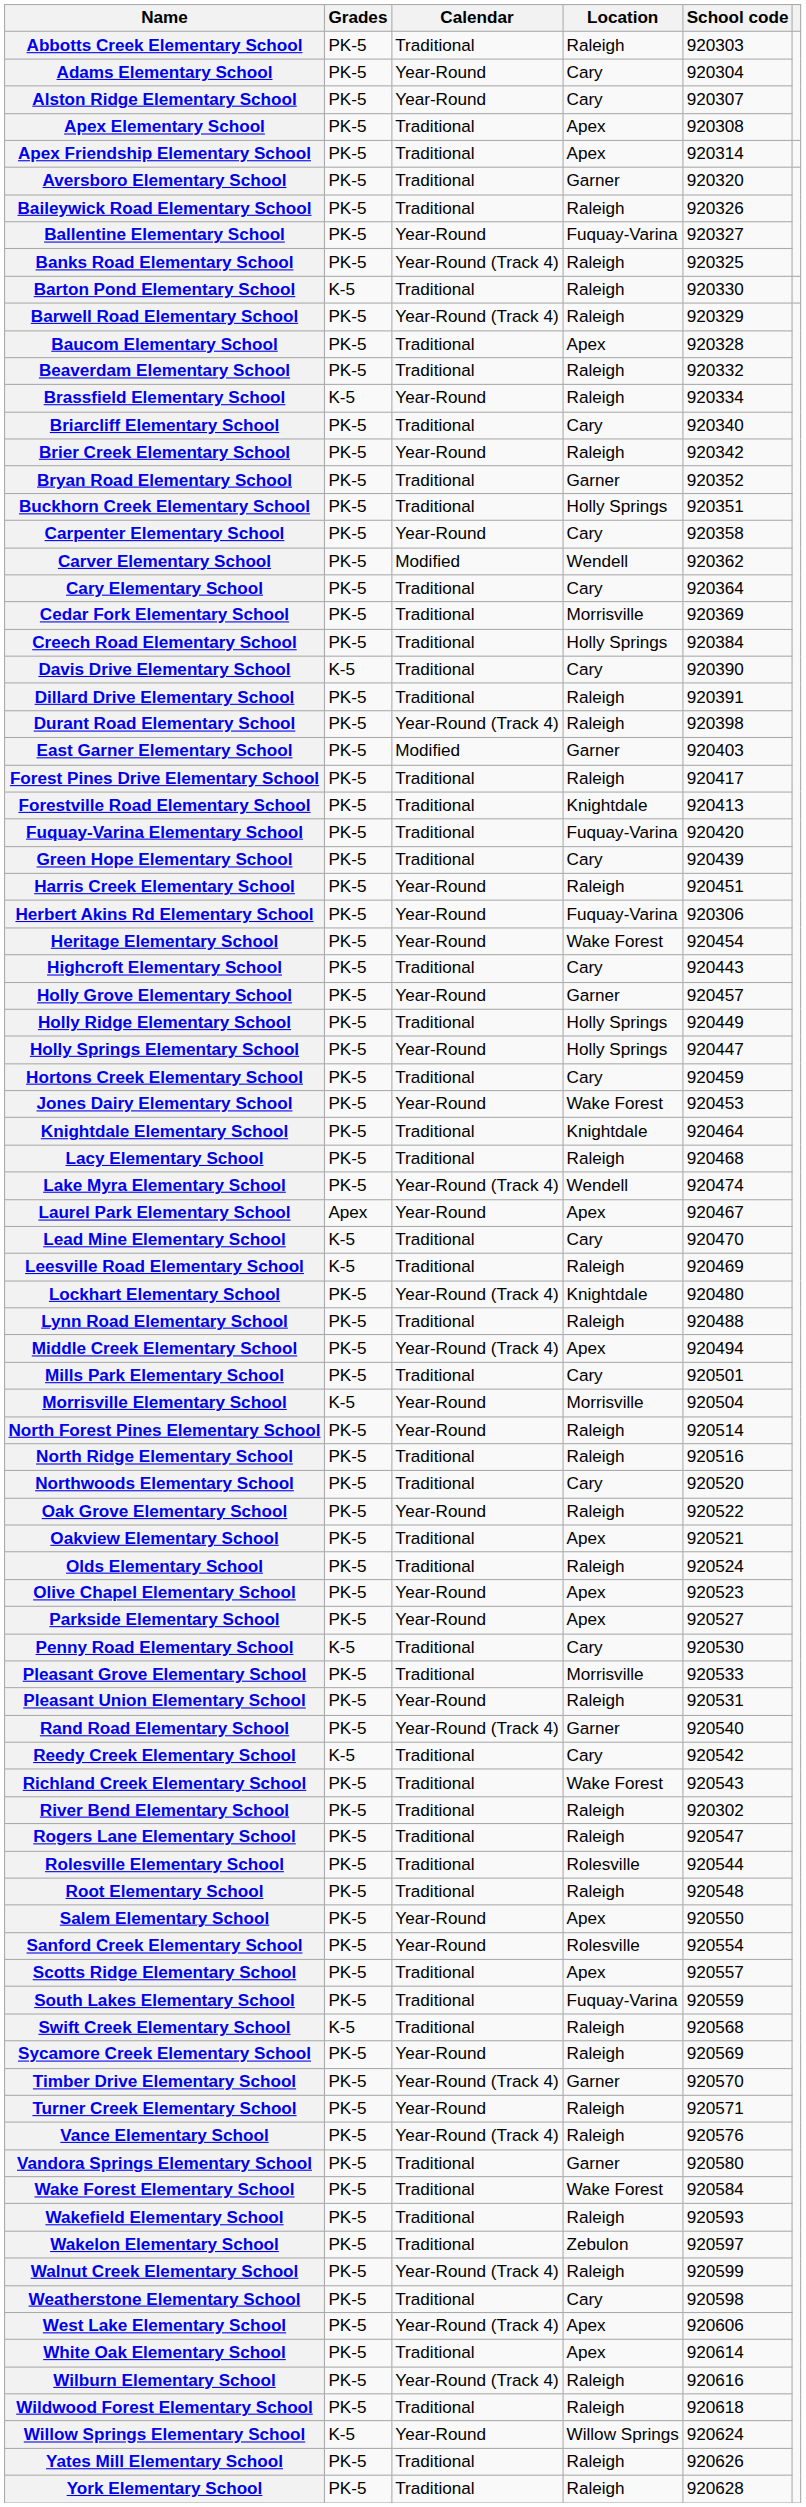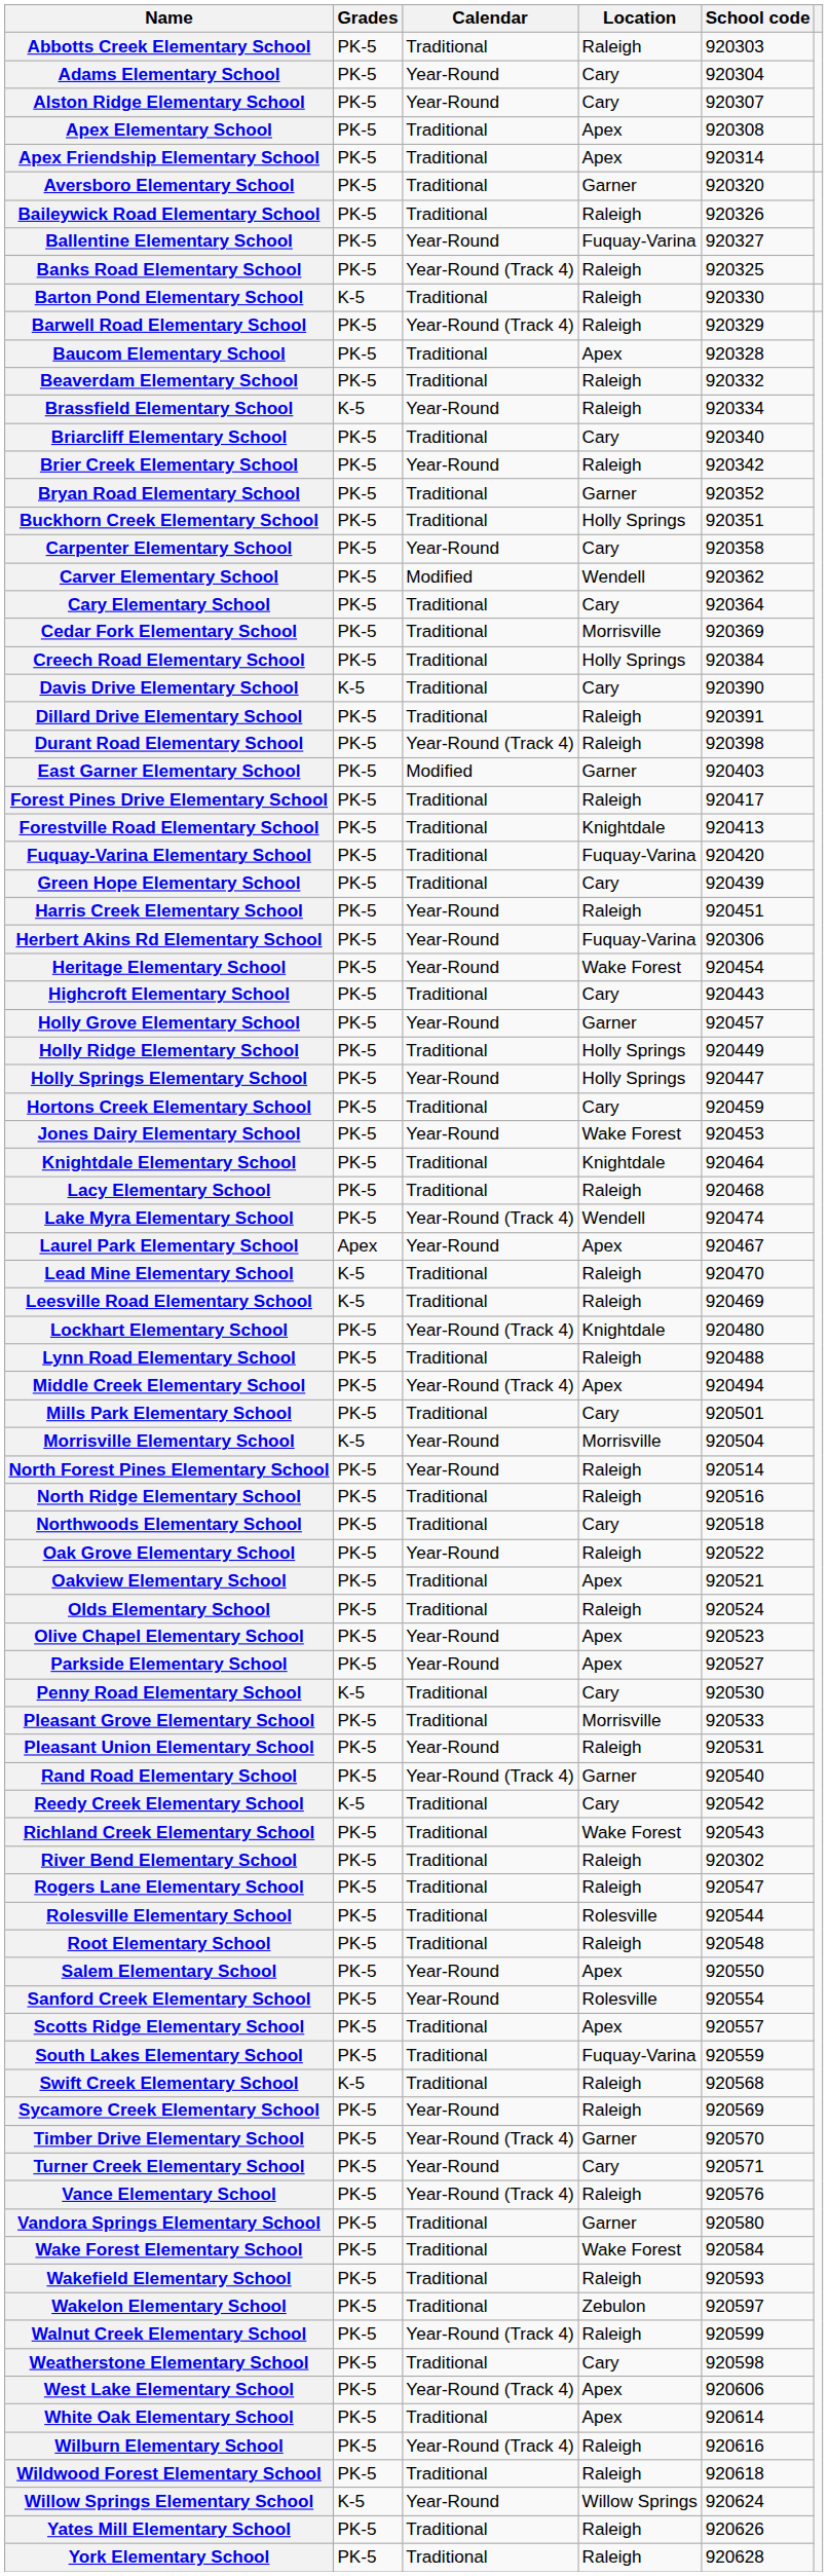 <table class="wikitable sortable">
 <tr>
 <th scope="col">Name</th>
 <th scope="col">Grades</th>
 <th scope="col">Calendar</th>
 <th scope="col">Location</th>
 <th scope="col" class="unsortable">School code</th>
 <th scope="col" class="unsortable"></th>
 </tr>
 <tr>
 <th scope="row"><a href='#'>Abbotts Creek Elementary School</a></th>
 <td>PK-5</td>
 <td>Traditional</td>
 <td>Raleigh</td>
 <td>920303</td>
 </tr>
 <tr>
 <th scope="row"><a href='#'>Adams Elementary School</a></th>
 <td>PK-5</td>
 <td>Year-Round</td>
 <td>Cary</td>
 <td>920304</td>
 </tr>
 <tr>
 <th scope="row"><a href='#'>Alston Ridge Elementary School</a></th>
 <td>PK-5</td>
 <td>Year-Round</td>
 <td>Cary</td>
 <td>920307</td>
 </tr>
 <tr>
 <th scope="row"><a href='#'>Apex Elementary School</a></th>
 <td>PK-5</td>
 <td>Traditional</td>
 <td>Apex</td>
 <td>920308</td>
 </tr>
 <tr>
 <th scope="row"><a href='#'>Apex Friendship Elementary School</a></th>
 <td>PK-5</td>
 <td>Traditional</td>
 <td>Apex</td>
 <td>920314</td>
 <td></td>
 </tr>
 <tr>
 <th scope="row"><a href='#'>Aversboro Elementary School</a></th>
 <td>PK-5</td>
 <td>Traditional</td>
 <td>Garner</td>
 <td>920320</td>
 </tr>
 <tr>
 <th scope="row"><a href='#'>Baileywick Road Elementary School</a></th>
 <td>PK-5</td>
 <td>Traditional</td>
 <td>Raleigh</td>
 <td>920326</td>
 </tr>
 <tr>
 <th scope="row"><a href='#'>Ballentine Elementary School</a></th>
 <td>PK-5</td>
 <td>Year-Round</td>
 <td>Fuquay-Varina</td>
 <td>920327</td>
 </tr>
 <tr>
 <th scope="row"><a href='#'>Banks Road Elementary School</a></th>
 <td>PK-5</td>
 <td>Year-Round (Track 4)</td>
 <td>Raleigh</td>
 <td>920325</td>
 </tr>
 <tr>
 <th scope="row"><a href='#'>Barton Pond Elementary School</a></th>
 <td>K-5</td>
 <td>Traditional</td>
 <td>Raleigh</td>
 <td>920330</td>
 <td></td>
 </tr>
 <tr>
 <th scope="row"><a href='#'>Barwell Road Elementary School</a></th>
 <td>PK-5</td>
 <td>Year-Round (Track 4)</td>
 <td>Raleigh</td>
 <td>920329</td>
 </tr>
 <tr>
 <th scope="row"><a href='#'>Baucom Elementary School</a></th>
 <td>PK-5</td>
 <td>Traditional</td>
 <td>Apex</td>
 <td>920328</td>
 </tr>
 <tr>
 <th scope="row"><a href='#'>Beaverdam Elementary School</a></th>
 <td>PK-5</td>
 <td>Traditional</td>
 <td>Raleigh</td>
 <td>920332</td>
 </tr>
 <tr>
 <th scope="row"><a href='#'>Brassfield Elementary School</a></th>
 <td>K-5</td>
 <td>Year-Round</td>
 <td>Raleigh</td>
 <td>920334</td>
 </tr>
 <tr>
 <th scope="row"><a href='#'>Briarcliff Elementary School</a></th>
 <td>PK-5</td>
 <td>Traditional</td>
 <td>Cary</td>
 <td>920340</td>
 </tr>
 <tr>
 <th scope="row"><a href='#'>Brier Creek Elementary School</a></th>
 <td>PK-5</td>
 <td>Year-Round</td>
 <td>Raleigh</td>
 <td>920342</td>
 </tr>
 <tr>
 <th scope="row"><a href='#'>Bryan Road Elementary School</a></th>
 <td>PK-5</td>
 <td>Traditional</td>
 <td>Garner</td>
 <td>920352</td>
 </tr>
 <tr>
 <th scope="row"><a href='#'>Buckhorn Creek Elementary School</a></th>
 <td>PK-5</td>
 <td>Traditional</td>
 <td>Holly Springs</td>
 <td>920351</td>
 </tr>
 <tr>
 <th scope="row"><a href='#'>Carpenter Elementary School</a></th>
 <td>PK-5</td>
 <td>Year-Round</td>
 <td>Cary</td>
 <td>920358</td>
 </tr>
 <tr>
 <th scope="row"><a href='#'>Carver Elementary School</a></th>
 <td>PK-5</td>
 <td>Modified</td>
 <td>Wendell</td>
 <td>920362</td>
 </tr>
 <tr>
 <th scope="row"><a href='#'>Cary Elementary School</a></th>
 <td>PK-5</td>
 <td>Traditional</td>
 <td>Cary</td>
 <td>920364</td>
 </tr>
 <tr>
 <th scope="row"><a href='#'>Cedar Fork Elementary School</a></th>
 <td>PK-5</td>
 <td>Traditional</td>
 <td>Morrisville</td>
 <td>920369</td>
 </tr>
 <tr>
 <th scope="row"><a href='#'>Creech Road Elementary School</a></th>
 <td>PK-5</td>
 <td>Traditional</td>
 <td>Holly Springs</td>
 <td>920384</td>
 </tr>
 <tr>
 <th scope="row"><a href='#'>Davis Drive Elementary School</a></th>
 <td>K-5</td>
 <td>Traditional</td>
 <td>Cary</td>
 <td>920390</td>
 </tr>
 <tr>
 <th scope="row"><a href='#'>Dillard Drive Elementary School</a></th>
 <td>PK-5</td>
 <td>Traditional</td>
 <td>Raleigh</td>
 <td>920391</td>
 </tr>
 <tr>
 <th scope="row"><a href='#'>Durant Road Elementary School</a></th>
 <td>PK-5</td>
 <td>Year-Round (Track 4)</td>
 <td>Raleigh</td>
 <td>920398</td>
 </tr>
 <tr>
 <th scope="row"><a href='#'>East Garner Elementary School</a></th>
 <td>PK-5</td>
 <td>Modified</td>
 <td>Garner</td>
 <td>920403</td>
 </tr>
 <tr>
 <th scope="row"><a href='#'>Forest Pines Drive Elementary School</a></th>
 <td>PK-5</td>
 <td>Traditional</td>
 <td>Raleigh</td>
 <td>920417</td>
 </tr>
 <tr>
 <th scope="row"><a href='#'>Forestville Road Elementary School</a></th>
 <td>PK-5</td>
 <td>Traditional</td>
 <td>Knightdale</td>
 <td>920413</td>
 </tr>
 <tr>
 <th scope="row"><a href='#'>Fuquay-Varina Elementary School</a></th>
 <td>PK-5</td>
 <td>Traditional</td>
 <td>Fuquay-Varina</td>
 <td>920420</td>
 </tr>
 <tr>
 <th scope="row"><a href='#'>Green Hope Elementary School</a></th>
 <td>PK-5</td>
 <td>Traditional</td>
 <td>Cary</td>
 <td>920439</td>
 </tr>
 <tr>
 <th scope="row"><a href='#'>Harris Creek Elementary School</a></th>
 <td>PK-5</td>
 <td>Year-Round</td>
 <td>Raleigh</td>
 <td>920451</td>
 </tr>
 <tr>
 <th scope="row"><a href='#'>Herbert Akins Rd Elementary School</a></th>
 <td>PK-5</td>
 <td>Year-Round</td>
 <td>Fuquay-Varina</td>
 <td>920306</td>
 </tr>
 <tr>
 <th scope="row"><a href='#'>Heritage Elementary School</a></th>
 <td>PK-5</td>
 <td>Year-Round</td>
 <td>Wake Forest</td>
 <td>920454</td>
 </tr>
 <tr>
 <th scope="row"><a href='#'>Highcroft Elementary School</a></th>
 <td>PK-5</td>
 <td>Traditional</td>
 <td>Cary</td>
 <td>920443</td>
 </tr>
 <tr>
 <th scope="row"><a href='#'>Holly Grove Elementary School</a></th>
 <td>PK-5</td>
 <td>Year-Round</td>
 <td>Garner</td>
 <td>920457</td>
 </tr>
 <tr>
 <th scope="row"><a href='#'>Holly Ridge Elementary School</a></th>
 <td>PK-5</td>
 <td>Traditional</td>
 <td>Holly Springs</td>
 <td>920449</td>
 </tr>
 <tr>
 <th scope="row"><a href='#'>Holly Springs Elementary School</a></th>
 <td>PK-5</td>
 <td>Year-Round</td>
 <td>Holly Springs</td>
 <td>920447</td>
 </tr>
 <tr>
 <th scope="row"><a href='#'>Hortons Creek Elementary School</a></th>
 <td>PK-5</td>
 <td>Traditional</td>
 <td>Cary</td>
 <td>920459</td>
 </tr>
 <tr>
 <th scope="row"><a href='#'>Jones Dairy Elementary School</a></th>
 <td>PK-5</td>
 <td>Year-Round</td>
 <td>Wake Forest</td>
 <td>920453</td>
 </tr>
 <tr>
 <th scope="row"><a href='#'>Knightdale Elementary School</a></th>
 <td>PK-5</td>
 <td>Traditional</td>
 <td>Knightdale</td>
 <td>920464</td>
 </tr>
 <tr>
 <th scope="row"><a href='#'>Lacy Elementary School</a></th>
 <td>PK-5</td>
 <td>Traditional</td>
 <td>Raleigh</td>
 <td>920468</td>
 </tr>
 <tr>
 <th scope="row"><a href='#'>Lake Myra Elementary School</a></th>
 <td>PK-5</td>
 <td>Year-Round (Track 4)</td>
 <td>Wendell</td>
 <td>920474</td>
 </tr>
 <tr>
 <th scope="row"><a href='#'>Laurel Park Elementary School</a></th>
 <td>Apex</td>
 <td>Year-Round</td>
 <td>Apex</td>
 <td>920467</td>
 </tr>
 <tr>
 <th scope="row"><a href='#'>Lead Mine Elementary School</a></th>
 <td>K-5</td>
 <td>Traditional</td>
-<td>Cary</td>
+<td>Raleigh</td>
 <td>920470</td>
 </tr>
 <tr>
 <th scope="row"><a href='#'>Leesville Road Elementary School</a></th>
 <td>K-5</td>
 <td>Traditional</td>
 <td>Raleigh</td>
 <td>920469</td>
 </tr>
 <tr>
 <th scope="row"><a href='#'>Lockhart Elementary School</a></th>
 <td>PK-5</td>
 <td>Year-Round (Track 4)</td>
 <td>Knightdale</td>
 <td>920480</td>
 </tr>
 <tr>
 <th scope="row"><a href='#'>Lynn Road Elementary School</a></th>
 <td>PK-5</td>
 <td>Traditional</td>
 <td>Raleigh</td>
 <td>920488</td>
 </tr>
 <tr>
 <th scope="row"><a href='#'>Middle Creek Elementary School</a></th>
 <td>PK-5</td>
 <td>Year-Round (Track 4)</td>
 <td>Apex</td>
 <td>920494</td>
 </tr>
 <tr>
 <th scope="row"><a href='#'>Mills Park Elementary School</a></th>
 <td>PK-5</td>
 <td>Traditional</td>
 <td>Cary</td>
 <td>920501</td>
 </tr>
 <tr>
 <th scope="row"><a href='#'>Morrisville Elementary School</a></th>
 <td>K-5</td>
 <td>Year-Round</td>
 <td>Morrisville</td>
 <td>920504</td>
 </tr>
 <tr>
 <th scope="row"><a href='#'>North Forest Pines Elementary School</a></th>
 <td>PK-5</td>
 <td>Year-Round</td>
 <td>Raleigh</td>
 <td>920514</td>
 </tr>
 <tr>
 <th scope="row"><a href='#'>North Ridge Elementary School</a></th>
 <td>PK-5</td>
 <td>Traditional</td>
 <td>Raleigh</td>
 <td>920516</td>
 </tr>
 <tr>
 <th scope="row"><a href='#'>Northwoods Elementary School</a></th>
 <td>PK-5</td>
 <td>Traditional</td>
 <td>Cary</td>
-<td>920520</td>
+<td>920518</td>
 </tr>
 <tr>
 <th scope="row"><a href='#'>Oak Grove Elementary School</a></th>
 <td>PK-5</td>
 <td>Year-Round</td>
 <td>Raleigh</td>
 <td>920522</td>
 </tr>
 <tr>
 <th scope="row"><a href='#'>Oakview Elementary School</a></th>
 <td>PK-5</td>
 <td>Traditional</td>
 <td>Apex</td>
 <td>920521</td>
 </tr>
 <tr>
 <th scope="row"><a href='#'>Olds Elementary School</a></th>
 <td>PK-5</td>
 <td>Traditional</td>
 <td>Raleigh</td>
 <td>920524</td>
 </tr>
 <tr>
 <th scope="row"><a href='#'>Olive Chapel Elementary School</a></th>
 <td>PK-5</td>
 <td>Year-Round</td>
 <td>Apex</td>
 <td>920523</td>
 </tr>
 <tr>
 <th scope="row"><a href='#'>Parkside Elementary School</a></th>
 <td>PK-5</td>
 <td>Year-Round</td>
 <td>Apex</td>
 <td>920527</td>
 </tr>
 <tr>
 <th scope="row"><a href='#'>Penny Road Elementary School</a></th>
 <td>K-5</td>
 <td>Traditional</td>
 <td>Cary</td>
 <td>920530</td>
 </tr>
 <tr>
 <th scope="row"><a href='#'>Pleasant Grove Elementary School</a></th>
 <td>PK-5</td>
 <td>Traditional</td>
 <td>Morrisville</td>
 <td>920533</td>
 </tr>
 <tr>
 <th scope="row"><a href='#'>Pleasant Union Elementary School</a></th>
 <td>PK-5</td>
 <td>Year-Round</td>
 <td>Raleigh</td>
 <td>920531</td>
 </tr>
 <tr>
 <th scope="row"><a href='#'>Rand Road Elementary School</a></th>
 <td>PK-5</td>
 <td>Year-Round (Track 4)</td>
 <td>Garner</td>
 <td>920540</td>
 </tr>
 <tr>
 <th scope="row"><a href='#'>Reedy Creek Elementary School</a></th>
 <td>K-5</td>
 <td>Traditional</td>
 <td>Cary</td>
 <td>920542</td>
 </tr>
 <tr>
 <th scope="row"><a href='#'>Richland Creek Elementary School</a></th>
 <td>PK-5</td>
 <td>Traditional</td>
 <td>Wake Forest</td>
 <td>920543</td>
 </tr>
 <tr>
 <th scope="row"><a href='#'>River Bend Elementary School</a></th>
 <td>PK-5</td>
 <td>Traditional</td>
 <td>Raleigh</td>
 <td>920302</td>
 </tr>
 <tr>
 <th scope="row"><a href='#'>Rogers Lane Elementary School</a></th>
 <td>PK-5</td>
 <td>Traditional</td>
 <td>Raleigh</td>
 <td>920547</td>
 </tr>
 <tr>
 <th scope="row"><a href='#'>Rolesville Elementary School</a></th>
 <td>PK-5</td>
 <td>Traditional</td>
 <td>Rolesville</td>
 <td>920544</td>
 </tr>
 <tr>
 <th scope="row"><a href='#'>Root Elementary School</a></th>
 <td>PK-5</td>
 <td>Traditional</td>
 <td>Raleigh</td>
 <td>920548</td>
 </tr>
 <tr>
 <th scope="row"><a href='#'>Salem Elementary School</a></th>
 <td>PK-5</td>
 <td>Year-Round</td>
 <td>Apex</td>
 <td>920550</td>
 </tr>
 <tr>
 <th scope="row"><a href='#'>Sanford Creek Elementary School</a></th>
 <td>PK-5</td>
 <td>Year-Round</td>
 <td>Rolesville</td>
 <td>920554</td>
 </tr>
 <tr>
 <th scope="row"><a href='#'>Scotts Ridge Elementary School</a></th>
 <td>PK-5</td>
 <td>Traditional</td>
 <td>Apex</td>
 <td>920557</td>
 </tr>
 <tr>
 <th scope="row"><a href='#'>South Lakes Elementary School</a></th>
 <td>PK-5</td>
 <td>Traditional</td>
 <td>Fuquay-Varina</td>
 <td>920559</td>
 </tr>
 <tr>
 <th scope="row"><a href='#'>Swift Creek Elementary School</a></th>
 <td>K-5</td>
 <td>Traditional</td>
 <td>Raleigh</td>
 <td>920568</td>
 </tr>
 <tr>
 <th scope="row"><a href='#'>Sycamore Creek Elementary School</a></th>
 <td>PK-5</td>
 <td>Year-Round</td>
 <td>Raleigh</td>
 <td>920569</td>
 </tr>
 <tr>
 <th scope="row"><a href='#'>Timber Drive Elementary School</a></th>
 <td>PK-5</td>
 <td>Year-Round (Track 4)</td>
 <td>Garner</td>
 <td>920570</td>
 </tr>
 <tr>
 <th scope="row"><a href='#'>Turner Creek Elementary School</a></th>
 <td>PK-5</td>
 <td>Year-Round</td>
-<td>Raleigh</td>
+<td>Cary</td>
 <td>920571</td>
 </tr>
 <tr>
 <th scope="row"><a href='#'>Vance Elementary School</a></th>
 <td>PK-5</td>
 <td>Year-Round (Track 4)</td>
 <td>Raleigh</td>
 <td>920576</td>
 </tr>
 <tr>
 <th scope="row"><a href='#'>Vandora Springs Elementary School</a></th>
 <td>PK-5</td>
 <td>Traditional</td>
 <td>Garner</td>
 <td>920580</td>
 </tr>
 <tr>
 <th scope="row"><a href='#'>Wake Forest Elementary School</a></th>
 <td>PK-5</td>
 <td>Traditional</td>
 <td>Wake Forest</td>
 <td>920584</td>
 </tr>
 <tr>
 <th scope="row"><a href='#'>Wakefield Elementary School</a></th>
 <td>PK-5</td>
 <td>Traditional</td>
 <td>Raleigh</td>
 <td>920593</td>
 </tr>
 <tr>
 <th scope="row"><a href='#'>Wakelon Elementary School</a></th>
 <td>PK-5</td>
 <td>Traditional</td>
 <td>Zebulon</td>
 <td>920597</td>
 </tr>
 <tr>
 <th scope="row"><a href='#'>Walnut Creek Elementary School</a></th>
 <td>PK-5</td>
 <td>Year-Round (Track 4)</td>
 <td>Raleigh</td>
 <td>920599</td>
 </tr>
 <tr>
 <th scope="row"><a href='#'>Weatherstone Elementary School</a></th>
 <td>PK-5</td>
 <td>Traditional</td>
 <td>Cary</td>
 <td>920598</td>
 </tr>
 <tr>
 <th scope="row"><a href='#'>West Lake Elementary School</a></th>
 <td>PK-5</td>
 <td>Year-Round (Track 4)</td>
 <td>Apex</td>
 <td>920606</td>
 </tr>
 <tr>
 <th scope="row"><a href='#'>White Oak Elementary School</a></th>
 <td>PK-5</td>
 <td>Traditional</td>
 <td>Apex</td>
 <td>920614</td>
 </tr>
 <tr>
 <th scope="row"><a href='#'>Wilburn Elementary School</a></th>
 <td>PK-5</td>
 <td>Year-Round (Track 4)</td>
 <td>Raleigh</td>
 <td>920616</td>
 </tr>
 <tr>
 <th scope="row"><a href='#'>Wildwood Forest Elementary School</a></th>
 <td>PK-5</td>
 <td>Traditional</td>
 <td>Raleigh</td>
 <td>920618</td>
 </tr>
 <tr>
 <th scope="row"><a href='#'>Willow Springs Elementary School</a></th>
 <td>K-5</td>
 <td>Year-Round</td>
 <td>Willow Springs</td>
 <td>920624</td>
 </tr>
 <tr>
 <th scope="row"><a href='#'>Yates Mill Elementary School</a></th>
 <td>PK-5</td>
 <td>Traditional</td>
 <td>Raleigh</td>
 <td>920626</td>
 </tr>
 <tr>
 <th scope="row"><a href='#'>York Elementary School</a></th>
 <td>PK-5</td>
 <td>Traditional</td>
 <td>Raleigh</td>
 <td>920628</td>
 </tr>
 </table>
